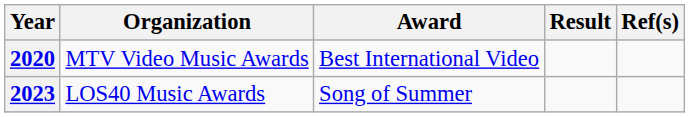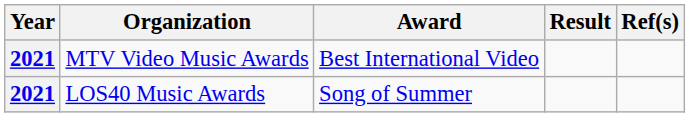 <table class="wikitable plainrowheaders">
 <tr align=center>
 <th scope="col">Year</th>
 <th scope="col">Organization</th>
 <th scope="col">Award</th>
 <th scope="col">Result</th>
 <th scope="col">Ref(s)</th>
 </tr>
 <tr>
-<th scope="row"><a href='#'>2020</a></th>
+<th scope="row"><a href='#'>2021</a></th>
 <td><a href='#'>MTV Video Music Awards</a></td>
 <td><a href='#'>Best International Video</a></td>
 <td></td>
 <td style="text-align:center;"></td>
 </tr>
 <tr>
-<th scope="row"><a href='#'>2023</a></th>
+<th scope="row"><a href='#'>2021</a></th>
 <td><a href='#'>LOS40 Music Awards</a></td>
 <td><a href='#'>Song of Summer</a></td>
 <td></td>
 <td style="text-align:center;"></td>
 </tr>
 </table>
